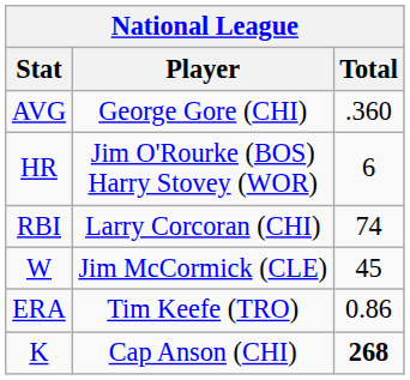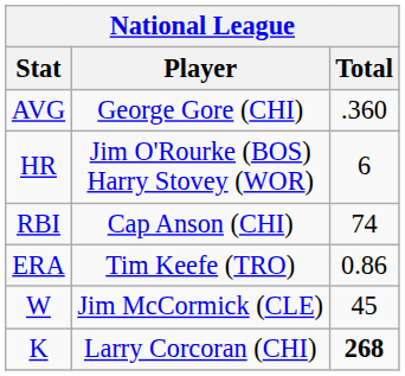 <table class="wikitable" style="text-align:center;">
 <tr>
 <th colspan="3"><a href='#'>National League</a></th>
 </tr>
 <tr>
 <th>Stat</th>
 <th>Player</th>
 <th>Total</th>
 </tr>
 <tr>
 <td><a href='#'>AVG</a></td>
 <td><a href='#'>George Gore</a> (<a href='#'>CHI</a>)</td>
 <td>.360</td>
 </tr>
 <tr>
 <td><a href='#'>HR</a></td>
 <td><a href='#'>Jim O'Rourke</a> (<a href='#'>BOS</a>)<br><a href='#'>Harry Stovey</a> (<a href='#'>WOR</a>)</td>
 <td>6</td>
 </tr>
 <tr>
 <td><a href='#'>RBI</a></td>
-<td><a href='#'>Larry Corcoran</a> (<a href='#'>CHI</a>)</td>
+<td><a href='#'>Cap Anson</a> (<a href='#'>CHI</a>)</td>
 <td>74</td>
+</tr>
+<tr>
+<td><a href='#'>ERA</a></td>
+<td><a href='#'>Tim Keefe</a> (<a href='#'>TRO</a>)</td>
+<td>0.86</td>
 </tr>
 <tr>
 <td><a href='#'>W</a></td>
 <td><a href='#'>Jim McCormick</a> (<a href='#'>CLE</a>)</td>
 <td>45</td>
 </tr>
 <tr>
-<td><a href='#'>ERA</a></td>
-<td><a href='#'>Tim Keefe</a> (<a href='#'>TRO</a>)</td>
-<td>0.86</td>
-</tr>
-<tr>
 <td><a href='#'>K</a></td>
-<td><a href='#'>Cap Anson</a> (<a href='#'>CHI</a>)</td>
+<td><a href='#'>Larry Corcoran</a> (<a href='#'>CHI</a>)</td>
 <td><strong>268</strong></td>
 </tr>
 </table>
